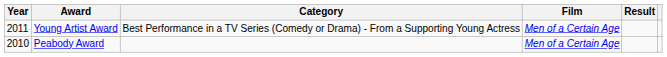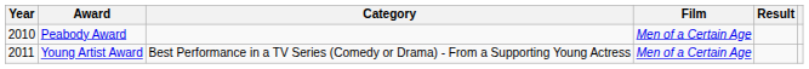 <table class="wikitable">
 <tr>
 <th>Year</th>
 <th>Award</th>
 <th>Category</th>
 <th>Film</th>
 <th>Result</th>
 <th></th>
 </tr>
 <tr>
+<td>2010</td>
+<td><a href='#'>Peabody Award</a></td>
+<td></td>
+<td><em><a href='#'>Men of a Certain Age</a></em></td>
+<td></td>
+<td align=center></td>
+</tr>
+<tr>
 <td>2011</td>
 <td><a href='#'>Young Artist Award</a></td>
 <td>Best Performance in a TV Series (Comedy or Drama) - From a Supporting Young Actress</td>
 <td><em><a href='#'>Men of a Certain Age</a></em></td>
 <td></td>
 <td align=center></td>
 </tr>
-<tr>
-<td>2010</td>
-<td><a href='#'>Peabody Award</a></td>
-<td></td>
-<td><em><a href='#'>Men of a Certain Age</a></em></td>
-<td></td>
-<td align=center></td>
-</tr>
 </table>
